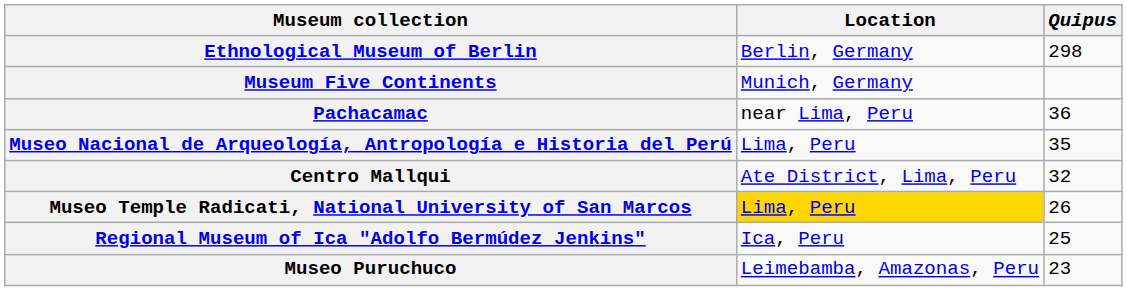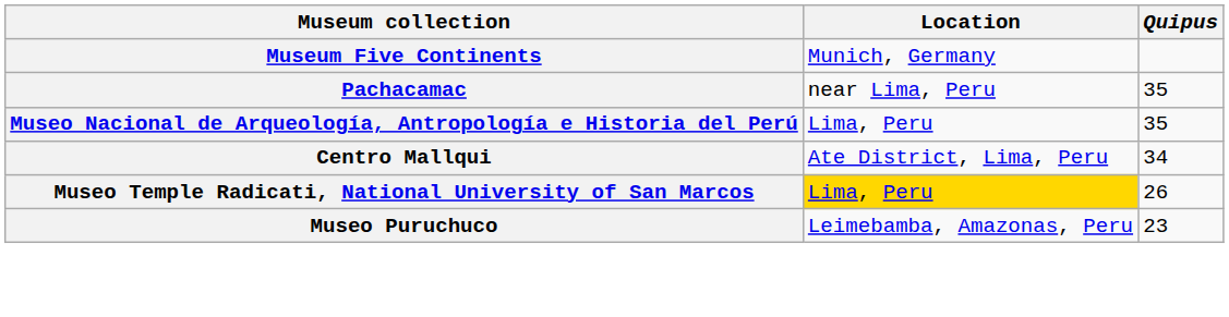 <table class="wikitable plainrowheaders">
 <tr>
 <th scope="col">Museum collection</th>
 <th scope="col">Location</th>
 <th scope="col"><em>Quipus</em></th>
-</tr>
-<tr>
-<th scope="row"><a href='#'>Ethnological Museum of Berlin</a></th>
-<td><a href='#'>Berlin</a>, <a href='#'>Germany</a></td>
-<td>298</td>
 </tr>
 <tr>
 <th scope="row"><a href='#'>Museum Five Continents</a></th>
 <td><a href='#'>Munich</a>, <a href='#'>Germany</a></td>
 <td></td>
 </tr>
 <tr>
 <th scope="row"><a href='#'>Pachacamac</a></th>
 <td>near <a href='#'>Lima</a>, <a href='#'>Peru</a></td>
-<td>36</td>
+<td>35</td>
 </tr>
 <tr>
 <th scope="row"><a href='#'>Museo Nacional de Arqueología, Antropología e Historia del Perú</a></th>
 <td><a href='#'>Lima</a>, <a href='#'>Peru</a></td>
 <td>35</td>
 </tr>
 <tr>
 <th scope="row">Centro Mallqui</th>
 <td><a href='#'>Ate District</a>, <a href='#'>Lima</a>, <a href='#'>Peru</a></td>
-<td>32</td>
+<td>34</td>
 </tr>
 <tr>
 <th scope="row">Museo Temple Radicati, <a href='#'>National University of San Marcos</a></th>
 <td style="background: gold;"><a href='#'>Lima</a>, <a href='#'>Peru</a></td>
 <td>26</td>
 </tr>
 <tr>
-<th scope="row"><a href='#'>Regional Museum of Ica "Adolfo Bermúdez Jenkins"</a></th>
-<td><a href='#'>Ica</a>, <a href='#'>Peru</a></td>
-<td>25</td>
-</tr>
-<tr>
 <th scope="row">Museo Puruchuco</th>
 <td><a href='#'>Leimebamba</a>, <a href='#'>Amazonas</a>, <a href='#'>Peru</a></td>
 <td>23</td>
 </tr>
 </table>
